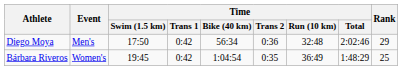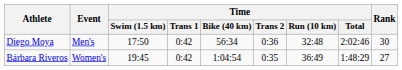 <table class="wikitable" style="font-size:90%">
 <tr>
 <th rowspan=2>Athlete</th>
 <th rowspan=2>Event</th>
 <th colspan=6>Time</th>
 <th rowspan=2>Rank</th>
 </tr>
 <tr style="font-size:95%">
 <th>Swim (1.5 km)</th>
 <th>Trans 1</th>
 <th>Bike (40 km)</th>
 <th>Trans 2</th>
 <th>Run (10 km)</th>
 <th>Total</th>
 </tr>
 <tr align=center>
 <td align=left><a href='#'>Diego Moya</a></td>
 <td align=left><a href='#'>Men's</a></td>
 <td>17:50</td>
 <td>0:42</td>
 <td>56:34</td>
 <td>0:36</td>
 <td>32:48</td>
 <td>2:02:46</td>
-<td>29</td>
+<td>30</td>
 </tr>
 <tr align=center>
 <td align=left><a href='#'>Bárbara Riveros</a></td>
 <td align=left><a href='#'>Women's</a></td>
 <td>19:45</td>
 <td>0:42</td>
 <td>1:04:54</td>
 <td>0:35</td>
 <td>36:49</td>
 <td>1:48:29</td>
-<td>25</td>
+<td>27</td>
 </tr>
 </table>
